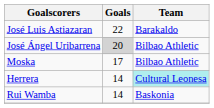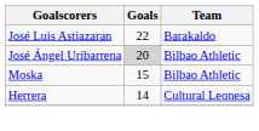 <table class="wikitable sortable">
 <tr>
 <th>Goalscorers</th>
 <th>Goals</th>
 <th>Team</th>
 </tr>
 <tr>
 <td> <a href='#'>José Luis Astiazaran</a></td>
 <td style="text-align:center;">22</td>
 <td><a href='#'>Barakaldo</a></td>
 </tr>
 <tr>
 <td> <a href='#'>José Ángel Uribarrena</a></td>
 <td style="background: lightgrey; text-align:center;">20</td>
 <td><a href='#'>Bilbao Athletic</a></td>
 </tr>
 <tr>
 <td> <a href='#'>Moska</a></td>
-<td style="text-align:center;">17</td>
+<td style="text-align:center;">15</td>
 <td><a href='#'>Bilbao Athletic</a></td>
 </tr>
 <tr>
 <td> <a href='#'>Herrera</a></td>
 <td style="text-align:center;">14</td>
-<td style="background: paleturquoise;"><a href='#'>Cultural Leonesa</a></td>
-</tr>
-<tr>
-<td> <a href='#'>Rui Wamba</a></td>
-<td style="text-align:center;">14</td>
-<td><a href='#'>Baskonia</a></td>
+<td><a href='#'>Cultural Leonesa</a></td>
 </tr>
 <tr>
 </tr>
 </table>
